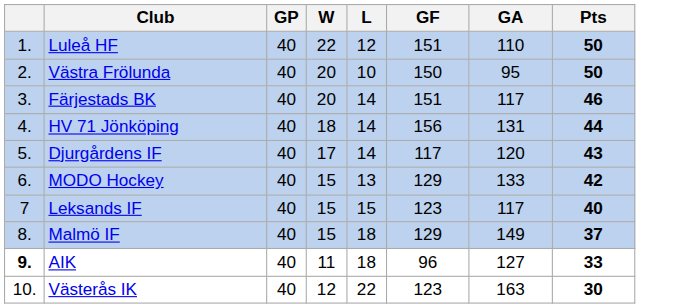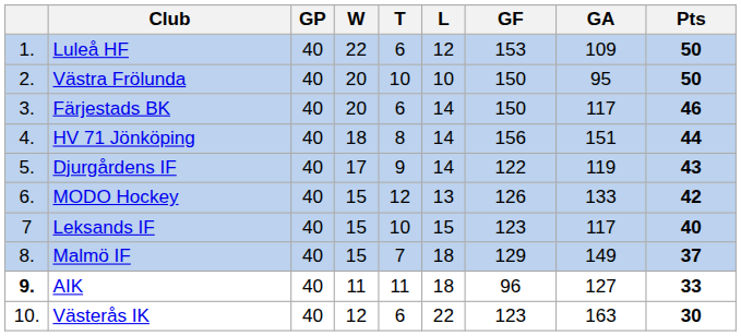 <table class="wikitable">
 <tr>
 <th width="30"></th>
 <th width="200">Club</th>
 <th width="30">GP</th>
 <th width="30">W</th>
+<th width="30">T</th>
 <th width="30">L</th>
 <th width="70">GF</th>
 <th width="70">GA</th>
 <th width="70">Pts</th>
 </tr>
 <tr bgcolor="#BCD2EE" align="center">
 <td>1.</td>
 <td align="left"><a href='#'>Luleå HF</a></td>
 <td>40</td>
 <td>22</td>
+<td>6</td>
 <td>12</td>
-<td>151</td>
-<td>110</td>
+<td>153</td>
+<td>109</td>
 <td><strong>50</strong></td>
 </tr>
 <tr bgcolor="#BCD2EE" align="center">
 <td>2.</td>
 <td align="left"><a href='#'>Västra Frölunda</a></td>
 <td>40</td>
 <td>20</td>
+<td>10</td>
 <td>10</td>
 <td>150</td>
 <td>95</td>
 <td><strong>50</strong></td>
 </tr>
 <tr bgcolor="#BCD2EE" align="center">
 <td>3.</td>
 <td align="left"><a href='#'>Färjestads BK</a></td>
 <td>40</td>
 <td>20</td>
+<td>6</td>
 <td>14</td>
-<td>151</td>
+<td>150</td>
 <td>117</td>
 <td><strong>46</strong></td>
 </tr>
 <tr bgcolor="#BCD2EE" align="center">
 <td>4.</td>
 <td align="left"><a href='#'>HV 71 Jönköping</a></td>
 <td>40</td>
 <td>18</td>
+<td>8</td>
 <td>14</td>
 <td>156</td>
-<td>131</td>
+<td>151</td>
 <td><strong>44</strong></td>
 </tr>
 <tr bgcolor="#BCD2EE" align="center">
 <td>5.</td>
 <td align="left"><a href='#'>Djurgårdens IF</a></td>
 <td>40</td>
 <td>17</td>
+<td>9</td>
 <td>14</td>
-<td>117</td>
-<td>120</td>
+<td>122</td>
+<td>119</td>
 <td><strong>43</strong></td>
 </tr>
 <tr bgcolor="#BCD2EE" align="center">
 <td>6.</td>
 <td align="left"><a href='#'>MODO Hockey</a></td>
 <td>40</td>
 <td>15</td>
+<td>12</td>
 <td>13</td>
-<td>129</td>
+<td>126</td>
 <td>133</td>
 <td><strong>42</strong></td>
 </tr>
 <tr bgcolor="#BCD2EE" align="center">
 <td>7</td>
 <td align="left"><a href='#'>Leksands IF</a></td>
 <td>40</td>
 <td>15</td>
+<td>10</td>
 <td>15</td>
 <td>123</td>
 <td>117</td>
 <td><strong>40</strong></td>
 </tr>
 <tr bgcolor="#BCD2EE" align="center">
 <td>8.</td>
 <td align="left"><a href='#'>Malmö IF</a></td>
 <td>40</td>
 <td>15</td>
+<td>7</td>
 <td>18</td>
 <td>129</td>
 <td>149</td>
 <td><strong>37</strong></td>
 </tr>
 <tr bgcolor="#FFFFFF" align="center">
 <td><strong>9.</strong></td>
 <td align="left"><a href='#'>AIK</a></td>
 <td>40</td>
+<td>11</td>
 <td>11</td>
 <td>18</td>
 <td>96</td>
 <td>127</td>
 <td><strong>33</strong></td>
 </tr>
 <tr bgcolor="#FFFFFF" align="center">
 <td>10.</td>
 <td align="left"><a href='#'>Västerås IK</a></td>
 <td>40</td>
 <td>12</td>
+<td>6</td>
 <td>22</td>
 <td>123</td>
 <td>163</td>
 <td><strong>30</strong></td>
 </tr>
 </table>
